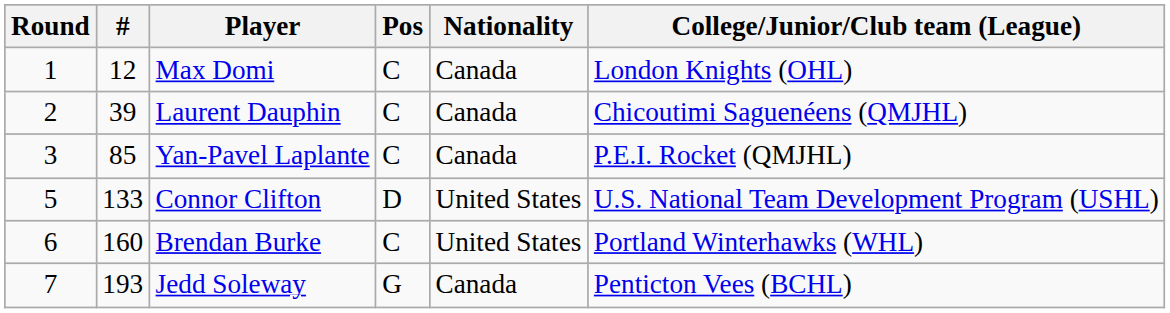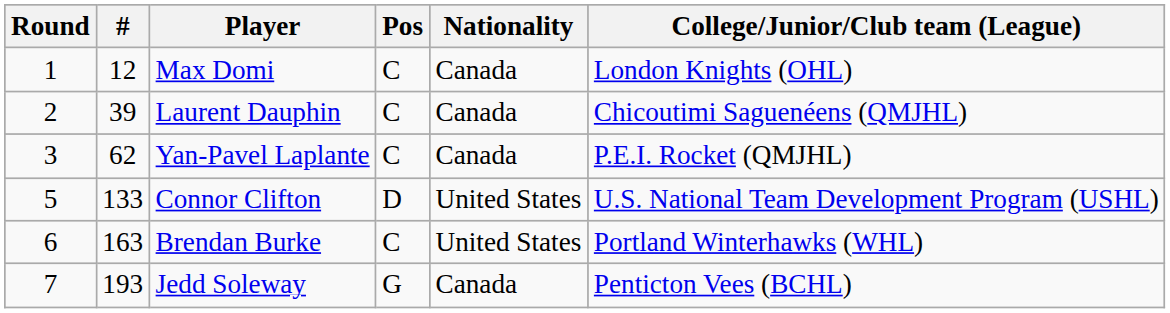 <table class="wikitable">
 <tr>
 <th>Round</th>
 <th>#</th>
 <th>Player</th>
 <th>Pos</th>
 <th>Nationality</th>
 <th>College/Junior/Club team (League)</th>
 </tr>
 <tr>
 <td style="text-align:center">1</td>
 <td style="text-align:center">12</td>
 <td><a href='#'>Max Domi</a></td>
 <td>C</td>
 <td> Canada</td>
 <td><a href='#'>London Knights</a> (<a href='#'>OHL</a>)</td>
 </tr>
 <tr>
 <td style="text-align:center">2</td>
 <td style="text-align:center">39</td>
 <td><a href='#'>Laurent Dauphin</a></td>
 <td>C</td>
 <td> Canada</td>
 <td><a href='#'>Chicoutimi Saguenéens</a> (<a href='#'>QMJHL</a>)</td>
 </tr>
 <tr>
 <td style="text-align:center">3</td>
-<td style="text-align:center">85</td>
+<td style="text-align:center">62</td>
 <td><a href='#'>Yan-Pavel Laplante</a></td>
 <td>C</td>
 <td> Canada</td>
 <td><a href='#'>P.E.I. Rocket</a> (QMJHL)</td>
 </tr>
 <tr>
 <td style="text-align:center">5</td>
 <td style="text-align:center">133</td>
 <td><a href='#'>Connor Clifton</a></td>
 <td>D</td>
 <td> United States</td>
 <td><a href='#'>U.S. National Team Development Program</a> (<a href='#'>USHL</a>)</td>
 </tr>
 <tr>
 <td style="text-align:center">6</td>
-<td style="text-align:center">160</td>
+<td style="text-align:center">163</td>
 <td><a href='#'>Brendan Burke</a></td>
 <td>C</td>
 <td> United States</td>
 <td><a href='#'>Portland Winterhawks</a> (<a href='#'>WHL</a>)</td>
 </tr>
 <tr>
 <td style="text-align:center">7</td>
 <td style="text-align:center">193</td>
 <td><a href='#'>Jedd Soleway</a></td>
 <td>G</td>
 <td> Canada</td>
 <td><a href='#'>Penticton Vees</a> (<a href='#'>BCHL</a>)</td>
 </tr>
 </table>
